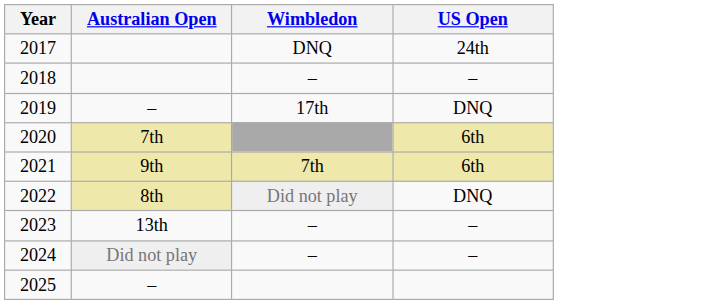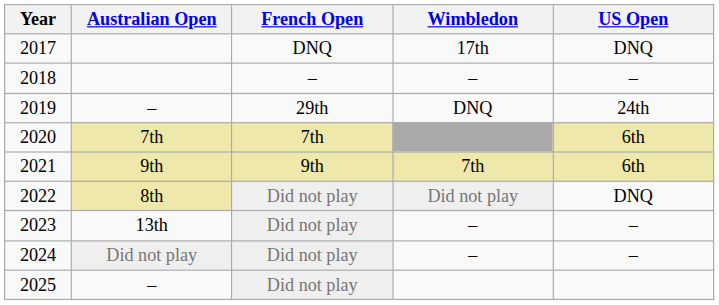 <table class=wikitable style=font-size:97%;text-align:center>
 <tr>
 <th width=50>Year</th>
 <th width=130><a href='#'>Australian Open</a></th>
+<th width=130><a href='#'>French Open</a></th>
 <th width=130><a href='#'>Wimbledon</a></th>
 <th width=130><a href='#'>US Open</a></th>
 </tr>
 <tr>
 <td>2017</td>
 <td></td>
 <td>DNQ</td>
-<td>24th</td>
+<td>17th</td>
+<td>DNQ</td>
 </tr>
 <tr>
 <td>2018</td>
 <td></td>
 <td>–</td>
 <td>–</td>
+<td>–</td>
 </tr>
 <tr>
 <td>2019</td>
 <td>–</td>
-<td>17th</td>
+<td>29th</td>
 <td>DNQ</td>
+<td>24th</td>
 </tr>
 <tr>
 <td>2020</td>
+<td bgcolor=eee8aa>7th</td>
 <td bgcolor=eee8aa>7th</td>
 <td bgcolor=darkgray></td>
 <td bgcolor=eee8aa>6th</td>
 </tr>
 <tr>
 <td>2021</td>
+<td bgcolor=eee8aa>9th</td>
 <td bgcolor=eee8aa>9th</td>
 <td bgcolor=eee8aa>7th</td>
 <td bgcolor=eee8aa>6th</td>
 </tr>
 <tr>
 <td>2022</td>
 <td bgcolor=eee8aa>8th</td>
 <td style="color:#767676; background:#efefef">Did not play</td>
+<td style="color:#767676; background:#efefef">Did not play</td>
 <td>DNQ</td>
 </tr>
 <tr>
 <td>2023</td>
 <td>13th</td>
+<td style="color:#767676; background:#efefef">Did not play</td>
 <td>–</td>
 <td>–</td>
 </tr>
 <tr>
 <td>2024</td>
+<td style="color:#767676; background:#efefef">Did not play</td>
 <td style="color:#767676; background:#efefef">Did not play</td>
 <td>–</td>
 <td>–</td>
 </tr>
 <tr>
 <td>2025</td>
 <td>–</td>
+<td style="color:#767676; background:#efefef">Did not play</td>
 <td></td>
 <td></td>
 </tr>
 </table>
